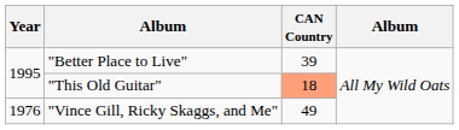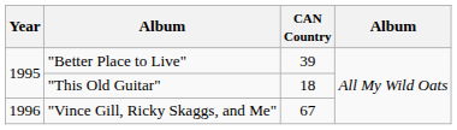 <table class="wikitable">
 <tr>
 <th>Year</th>
 <th>Album</th>
 <th width=45><small>CAN Country</small></th>
 <th>Album</th>
 </tr>
 <tr>
 <td rowspan=2>1995</td>
 <td>"Better Place to Live"</td>
 <td align="center">39</td>
 <td rowspan=3><em>All My Wild Oats</em></td>
 </tr>
 <tr>
 <td>"This Old Guitar"</td>
-<td align="center" style="background: lightsalmon;">18</td>
+<td align="center">18</td>
 </tr>
 <tr>
-<td>1976</td>
+<td>1996</td>
 <td>"Vince Gill, Ricky Skaggs, and Me"</td>
-<td align="center">49</td>
+<td align="center">67</td>
 </tr>
 </table>
